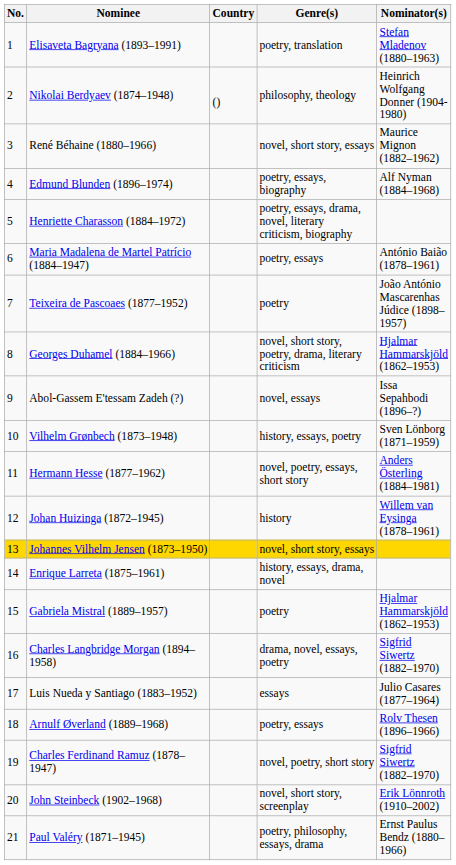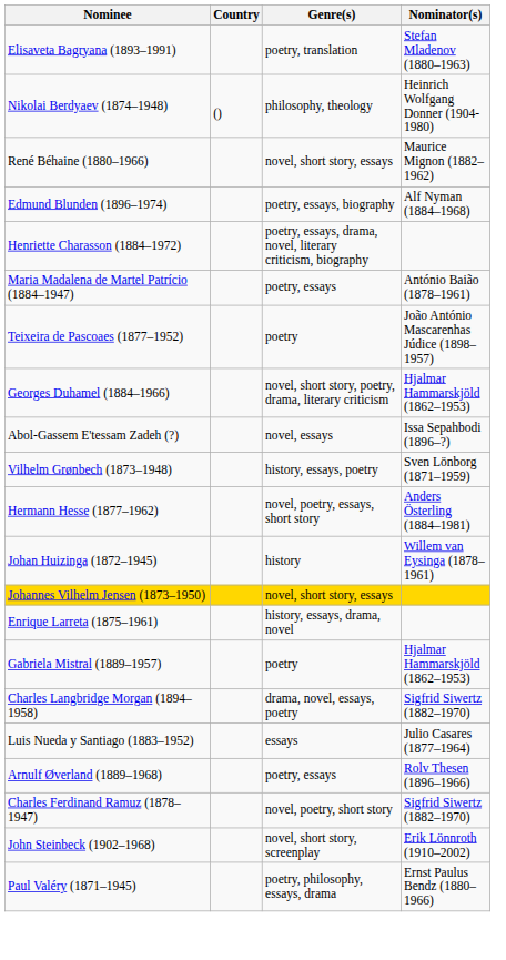 <table class="sortable wikitable mw-collapsible">
 <tr>
-<th scope=col>No.</th>
 <th scope=col>Nominee</th>
 <th scope=col>Country</th>
 <th scope=col>Genre(s)</th>
 <th scope=col>Nominator(s)</th>
 </tr>
 <tr>
-<td>1</td>
 <td><a href='#'>Elisaveta Bagryana</a> (1893–1991)</td>
 <td></td>
 <td>poetry, translation</td>
 <td><a href='#'>Stefan Mladenov</a> (1880–1963)</td>
 </tr>
 <tr>
-<td>2</td>
 <td><a href='#'>Nikolai Berdyaev</a> (1874–1948)</td>
 <td><br>()</td>
 <td>philosophy, theology</td>
 <td>Heinrich Wolfgang Donner (1904-1980)</td>
 </tr>
 <tr>
-<td>3</td>
 <td>René Béhaine (1880–1966)</td>
 <td></td>
 <td>novel, short story, essays</td>
 <td>Maurice Mignon (1882–1962)</td>
 </tr>
 <tr>
-<td>4</td>
 <td><a href='#'>Edmund Blunden</a> (1896–1974)</td>
 <td></td>
 <td>poetry, essays, biography</td>
 <td>Alf Nyman (1884–1968)</td>
 </tr>
 <tr>
-<td>5</td>
 <td><a href='#'>Henriette Charasson</a> (1884–1972)</td>
 <td></td>
 <td>poetry, essays, drama, novel, literary <br>criticism, biography</td>
 <td></td>
 </tr>
 <tr>
-<td>6</td>
 <td><a href='#'>Maria Madalena de Martel Patrício</a> (1884–1947)</td>
 <td></td>
 <td>poetry, essays</td>
 <td>António Baião (1878–1961)</td>
 </tr>
 <tr>
-<td>7</td>
 <td><a href='#'>Teixeira de Pascoaes</a> (1877–1952)</td>
 <td></td>
 <td>poetry</td>
 <td>João António Mascarenhas Júdice (1898–1957)</td>
 </tr>
 <tr>
-<td>8</td>
 <td><a href='#'>Georges Duhamel</a> (1884–1966)</td>
 <td></td>
 <td>novel, short story, poetry, drama, literary criticism</td>
 <td><a href='#'>Hjalmar Hammarskjöld</a> (1862–1953)</td>
 </tr>
 <tr>
-<td>9</td>
 <td>Abol-Gassem E'tessam Zadeh (?)</td>
 <td></td>
 <td>novel, essays</td>
 <td>Issa Sepahbodi (1896–?)</td>
 </tr>
 <tr>
-<td>10</td>
 <td><a href='#'>Vilhelm Grønbech</a> (1873–1948)</td>
 <td></td>
 <td>history, essays, poetry</td>
 <td>Sven Lönborg (1871–1959)</td>
 </tr>
 <tr>
-<td>11</td>
 <td><a href='#'>Hermann Hesse</a> (1877–1962)</td>
 <td><br></td>
 <td>novel, poetry, essays, short story</td>
 <td><a href='#'>Anders Österling</a> (1884–1981)</td>
 </tr>
 <tr>
-<td>12</td>
 <td><a href='#'>Johan Huizinga</a> (1872–1945)</td>
 <td></td>
 <td>history</td>
 <td><a href='#'>Willem van Eysinga</a> (1878–1961)</td>
 </tr>
 <tr>
-<td style="background:gold;white-space:nowrap">13</td>
 <td style="background:gold;white-space:nowrap"><a href='#'>Johannes Vilhelm Jensen</a> (1873–1950)</td>
 <td style="background:gold;white-space:nowrap"></td>
 <td style="background:gold;white-space:nowrap">novel, short story, essays</td>
 <td style="background:gold;white-space:nowrap"></td>
 </tr>
 <tr>
-<td>14</td>
 <td><a href='#'>Enrique Larreta</a> (1875–1961)</td>
 <td></td>
 <td>history, essays, drama, novel</td>
 <td></td>
 </tr>
 <tr>
-<td>15</td>
 <td><a href='#'>Gabriela Mistral</a> (1889–1957)</td>
 <td></td>
 <td>poetry</td>
 <td><a href='#'>Hjalmar Hammarskjöld</a> (1862–1953)</td>
 </tr>
 <tr>
-<td>16</td>
 <td><a href='#'>Charles Langbridge Morgan</a> (1894–1958)</td>
 <td></td>
 <td>drama, novel, essays, poetry</td>
 <td><a href='#'>Sigfrid Siwertz</a> (1882–1970)</td>
 </tr>
 <tr>
-<td>17</td>
 <td>Luis Nueda y Santiago (1883–1952)</td>
 <td></td>
 <td>essays</td>
 <td>Julio Casares (1877–1964)</td>
 </tr>
 <tr>
-<td>18</td>
 <td><a href='#'>Arnulf Øverland</a> (1889–1968)</td>
 <td></td>
 <td>poetry, essays</td>
 <td><a href='#'>Rolv Thesen</a> (1896–1966)</td>
 </tr>
 <tr>
-<td>19</td>
 <td><a href='#'>Charles Ferdinand Ramuz</a> (1878–1947)</td>
 <td></td>
 <td>novel, poetry, short story</td>
 <td><a href='#'>Sigfrid Siwertz</a> (1882–1970)</td>
 </tr>
 <tr>
-<td>20</td>
 <td><a href='#'>John Steinbeck</a> (1902–1968)</td>
 <td></td>
 <td>novel, short story, screenplay</td>
 <td><a href='#'>Erik Lönnroth</a> (1910–2002)</td>
 </tr>
 <tr>
-<td>21</td>
 <td><a href='#'>Paul Valéry</a> (1871–1945)</td>
 <td></td>
 <td>poetry, philosophy, essays, drama</td>
 <td>Ernst Paulus Bendz (1880–1966)</td>
 </tr>
 </table>
